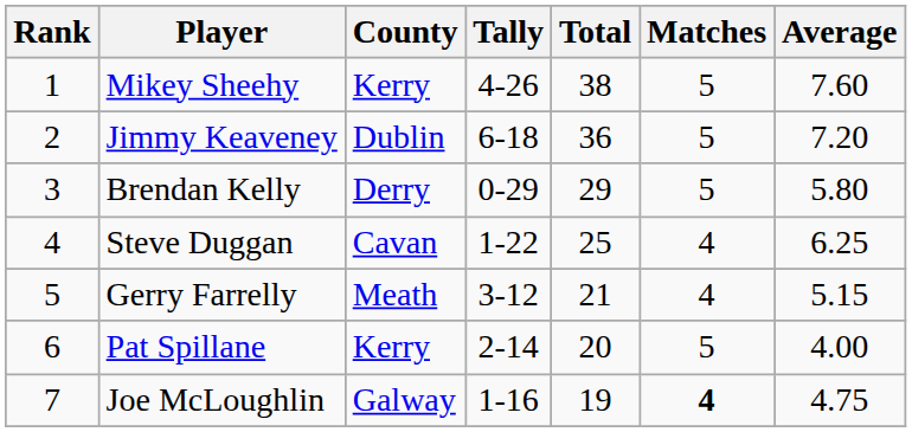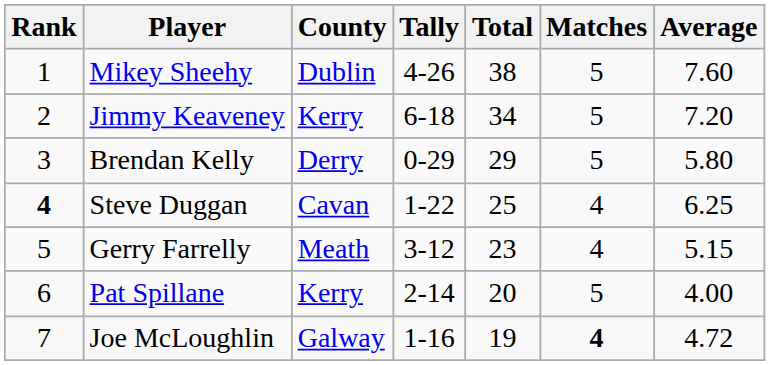 <table class="wikitable">
 <tr>
 <th>Rank</th>
 <th>Player</th>
 <th>County</th>
 <th>Tally</th>
 <th>Total</th>
 <th>Matches</th>
 <th>Average</th>
 </tr>
 <tr>
 <td rowspan=1 align=center>1</td>
 <td><a href='#'>Mikey Sheehy</a></td>
-<td><a href='#'>Kerry</a></td>
+<td><a href='#'>Dublin</a></td>
 <td align=center>4-26</td>
 <td align=center>38</td>
 <td align=center>5</td>
 <td align=center>7.60</td>
 </tr>
 <tr>
 <td rowspan=1 align=center>2</td>
 <td><a href='#'>Jimmy Keaveney</a></td>
-<td><a href='#'>Dublin</a></td>
+<td><a href='#'>Kerry</a></td>
 <td align=center>6-18</td>
-<td align=center>36</td>
+<td align=center>34</td>
 <td align=center>5</td>
 <td align=center>7.20</td>
 </tr>
 <tr>
 <td rowspan=1 align=center>3</td>
 <td>Brendan Kelly</td>
 <td><a href='#'>Derry</a></td>
 <td align=center>0-29</td>
 <td align=center>29</td>
 <td align=center>5</td>
 <td align=center>5.80</td>
 </tr>
 <tr>
-<td rowspan=1 align=center>4</td>
+<td rowspan=1 align=center><strong>4</strong></td>
 <td>Steve Duggan</td>
 <td><a href='#'>Cavan</a></td>
 <td align=center>1-22</td>
 <td align=center>25</td>
 <td align=center>4</td>
 <td align=center>6.25</td>
 </tr>
 <tr>
 <td rowspan=1 align=center>5</td>
 <td>Gerry Farrelly</td>
 <td><a href='#'>Meath</a></td>
 <td align=center>3-12</td>
-<td align=center>21</td>
+<td align=center>23</td>
 <td align=center>4</td>
 <td align=center>5.15</td>
 </tr>
 <tr>
 <td rowspan=1 align=center>6</td>
 <td><a href='#'>Pat Spillane</a></td>
 <td><a href='#'>Kerry</a></td>
 <td align=center>2-14</td>
 <td align=center>20</td>
 <td align=center>5</td>
 <td align=center>4.00</td>
 </tr>
 <tr>
 <td rowspan=1 align=center>7</td>
 <td>Joe McLoughlin</td>
 <td><a href='#'>Galway</a></td>
 <td align=center>1-16</td>
 <td align=center>19</td>
 <td align=center><strong>4</strong></td>
-<td align=center>4.75</td>
+<td align=center>4.72</td>
 </tr>
 </table>
